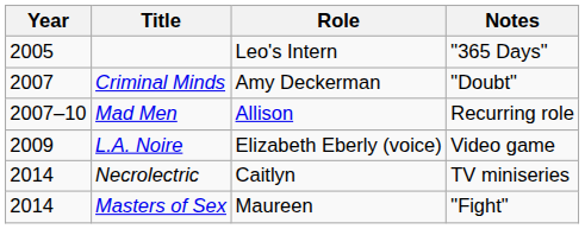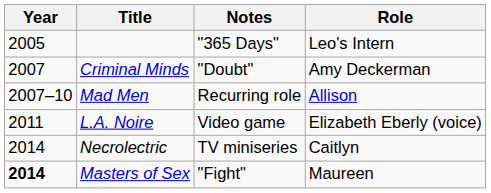 <table class="wikitable sortable">
 <tr>
 <th>Year</th>
 <th>Title</th>
+<th class="unsortable">Notes</th>
 <th>Role</th>
-<th class="unsortable">Notes</th>
 </tr>
 <tr>
 <td>2005</td>
 <td><em></em></td>
+<td>"365 Days"</td>
 <td>Leo's Intern</td>
-<td>"365 Days"</td>
 </tr>
 <tr>
 <td>2007</td>
 <td><em><a href='#'>Criminal Minds</a></em></td>
+<td>"Doubt"</td>
 <td>Amy Deckerman</td>
-<td>"Doubt"</td>
 </tr>
 <tr>
 <td>2007–10</td>
 <td><em><a href='#'>Mad Men</a></em></td>
+<td>Recurring role</td>
 <td><a href='#'>Allison</a></td>
-<td>Recurring role</td>
 </tr>
 <tr>
-<td>2009</td>
+<td>2011</td>
 <td><em><a href='#'>L.A. Noire</a></em></td>
+<td>Video game</td>
 <td>Elizabeth Eberly (voice)</td>
-<td>Video game</td>
 </tr>
 <tr>
 <td>2014</td>
 <td><em>Necrolectric</em></td>
+<td>TV miniseries</td>
 <td>Caitlyn</td>
-<td>TV miniseries</td>
 </tr>
 <tr>
-<td>2014</td>
+<td><strong>2014</strong></td>
 <td><em><a href='#'>Masters of Sex</a></em></td>
+<td>"Fight"</td>
 <td>Maureen</td>
-<td>"Fight"</td>
 </tr>
 </table>
